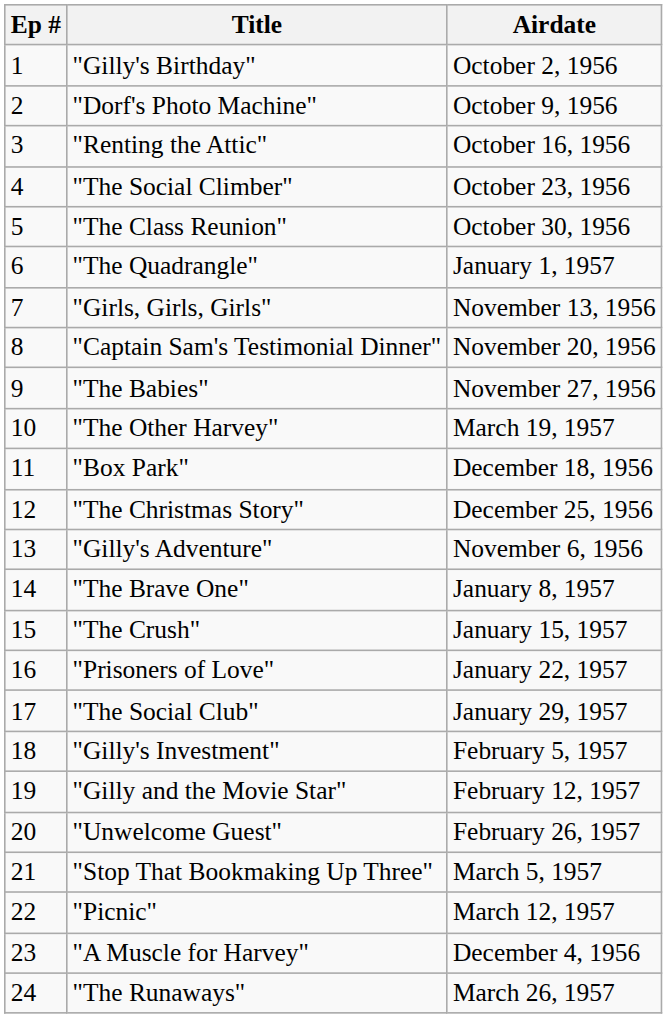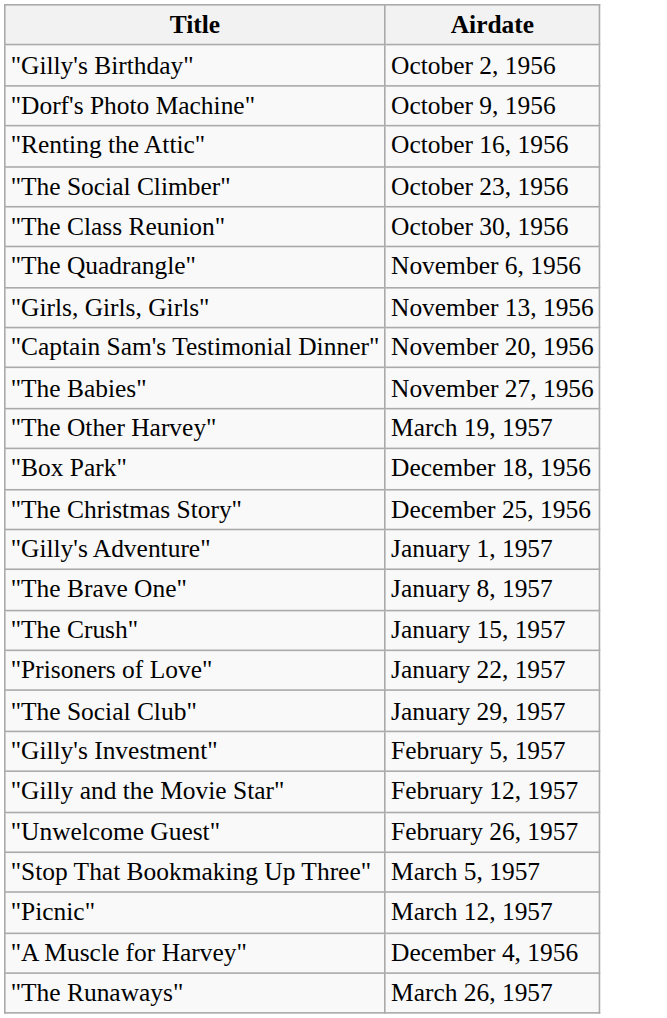 <table class="wikitable">
 <tr>
-<th>Ep #</th>
 <th>Title</th>
 <th>Airdate</th>
 </tr>
 <tr>
-<td>1</td>
 <td>"Gilly's Birthday"</td>
 <td>October 2, 1956</td>
 </tr>
 <tr>
-<td>2</td>
 <td>"Dorf's Photo Machine"</td>
 <td>October 9, 1956</td>
 </tr>
 <tr>
-<td>3</td>
 <td>"Renting the Attic"</td>
 <td>October 16, 1956</td>
 </tr>
 <tr>
-<td>4</td>
 <td>"The Social Climber"</td>
 <td>October 23, 1956</td>
 </tr>
 <tr>
-<td>5</td>
 <td>"The Class Reunion"</td>
 <td>October 30, 1956</td>
 </tr>
 <tr>
-<td>6</td>
 <td>"The Quadrangle"</td>
-<td>January 1, 1957</td>
+<td>November 6, 1956</td>
 </tr>
 <tr>
-<td>7</td>
 <td>"Girls, Girls, Girls"</td>
 <td>November 13, 1956</td>
 </tr>
 <tr>
-<td>8</td>
 <td>"Captain Sam's Testimonial Dinner"</td>
 <td>November 20, 1956</td>
 </tr>
 <tr>
-<td>9</td>
 <td>"The Babies"</td>
 <td>November 27, 1956</td>
 </tr>
 <tr>
-<td>10</td>
 <td>"The Other Harvey"</td>
 <td>March 19, 1957</td>
 </tr>
 <tr>
-<td>11</td>
 <td>"Box Park"</td>
 <td>December 18, 1956</td>
 </tr>
 <tr>
-<td>12</td>
 <td>"The Christmas Story"</td>
 <td>December 25, 1956</td>
 </tr>
 <tr>
-<td>13</td>
 <td>"Gilly's Adventure"</td>
-<td>November 6, 1956</td>
+<td>January 1, 1957</td>
 </tr>
 <tr>
-<td>14</td>
 <td>"The Brave One"</td>
 <td>January 8, 1957</td>
 </tr>
 <tr>
-<td>15</td>
 <td>"The Crush"</td>
 <td>January 15, 1957</td>
 </tr>
 <tr>
-<td>16</td>
 <td>"Prisoners of Love"</td>
 <td>January 22, 1957</td>
 </tr>
 <tr>
-<td>17</td>
 <td>"The Social Club"</td>
 <td>January 29, 1957</td>
 </tr>
 <tr>
-<td>18</td>
 <td>"Gilly's Investment"</td>
 <td>February 5, 1957</td>
 </tr>
 <tr>
-<td>19</td>
 <td>"Gilly and the Movie Star"</td>
 <td>February 12, 1957</td>
 </tr>
 <tr>
-<td>20</td>
 <td>"Unwelcome Guest"</td>
 <td>February 26, 1957</td>
 </tr>
 <tr>
-<td>21</td>
 <td>"Stop That Bookmaking Up Three"</td>
 <td>March 5, 1957</td>
 </tr>
 <tr>
-<td>22</td>
 <td>"Picnic"</td>
 <td>March 12, 1957</td>
 </tr>
 <tr>
-<td>23</td>
 <td>"A Muscle for Harvey"</td>
 <td>December 4, 1956</td>
 </tr>
 <tr>
-<td>24</td>
 <td>"The Runaways"</td>
 <td>March 26, 1957</td>
 </tr>
 </table>
